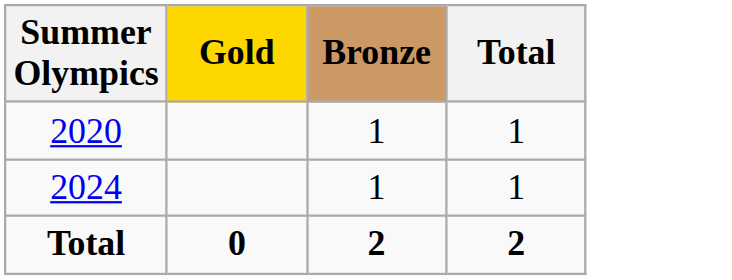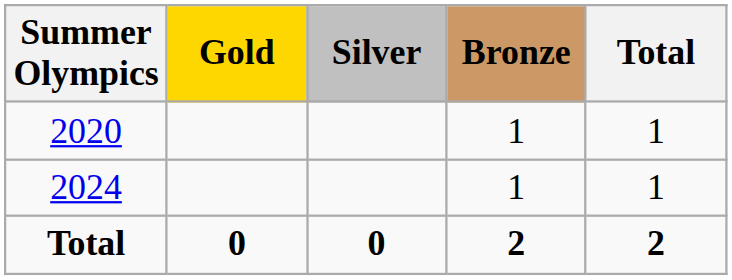 <table class="wikitable" style="text-align:center;">
 <tr>
 <th width="55">Summer Olympics</th>
 <th width="55" style="background: gold;">Gold</th>
+<th width="55" style="background: silver;">Silver</th>
 <th width="55" style="background: #cc9966;">Bronze</th>
 <th width="55">Total</th>
 </tr>
 <tr>
 <td><a href='#'>2020</a></td>
+<td></td>
 <td></td>
 <td>1</td>
 <td>1</td>
 </tr>
 <tr>
 <td><a href='#'>2024</a></td>
 <td></td>
+<td></td>
 <td>1</td>
 <td>1</td>
 </tr>
 <tr>
 <td><strong>Total</strong></td>
 <td><strong>0</strong></td>
+<td><strong>0</strong></td>
 <td><strong>2</strong></td>
 <td><strong>2</strong></td>
 </tr>
 </table>
